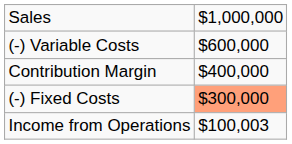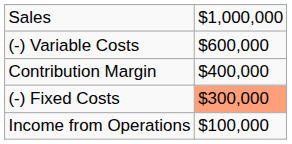 <table class="wikitable">
 <tr>
 <td>Sales</td>
 <td>$1,000,000</td>
 </tr>
 <tr>
 <td>(-) Variable Costs</td>
 <td>$600,000</td>
 </tr>
 <tr>
 <td>Contribution Margin</td>
 <td>$400,000</td>
 </tr>
 <tr>
 <td>(-) Fixed Costs</td>
 <td style="background: lightsalmon;">$300,000</td>
 </tr>
 <tr>
 <td>Income from Operations</td>
-<td>$100,003</td>
+<td>$100,000</td>
 </tr>
 </table>
